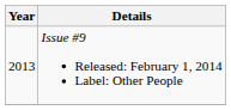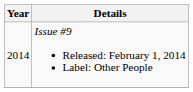 <table class="wikitable">
 <tr>
 <th>Year</th>
 <th>Details</th>
 </tr>
 <tr>
-<td rowspan="1" align="center">2013</td>
+<td rowspan="1" align="center">2014</td>
 <td><em>Issue #9</em><br><ul><li>Released: February 1, 2014</li><li>Label: Other People</li></ul></td>
 </tr>
 <tr>
 </tr>
 </table>
